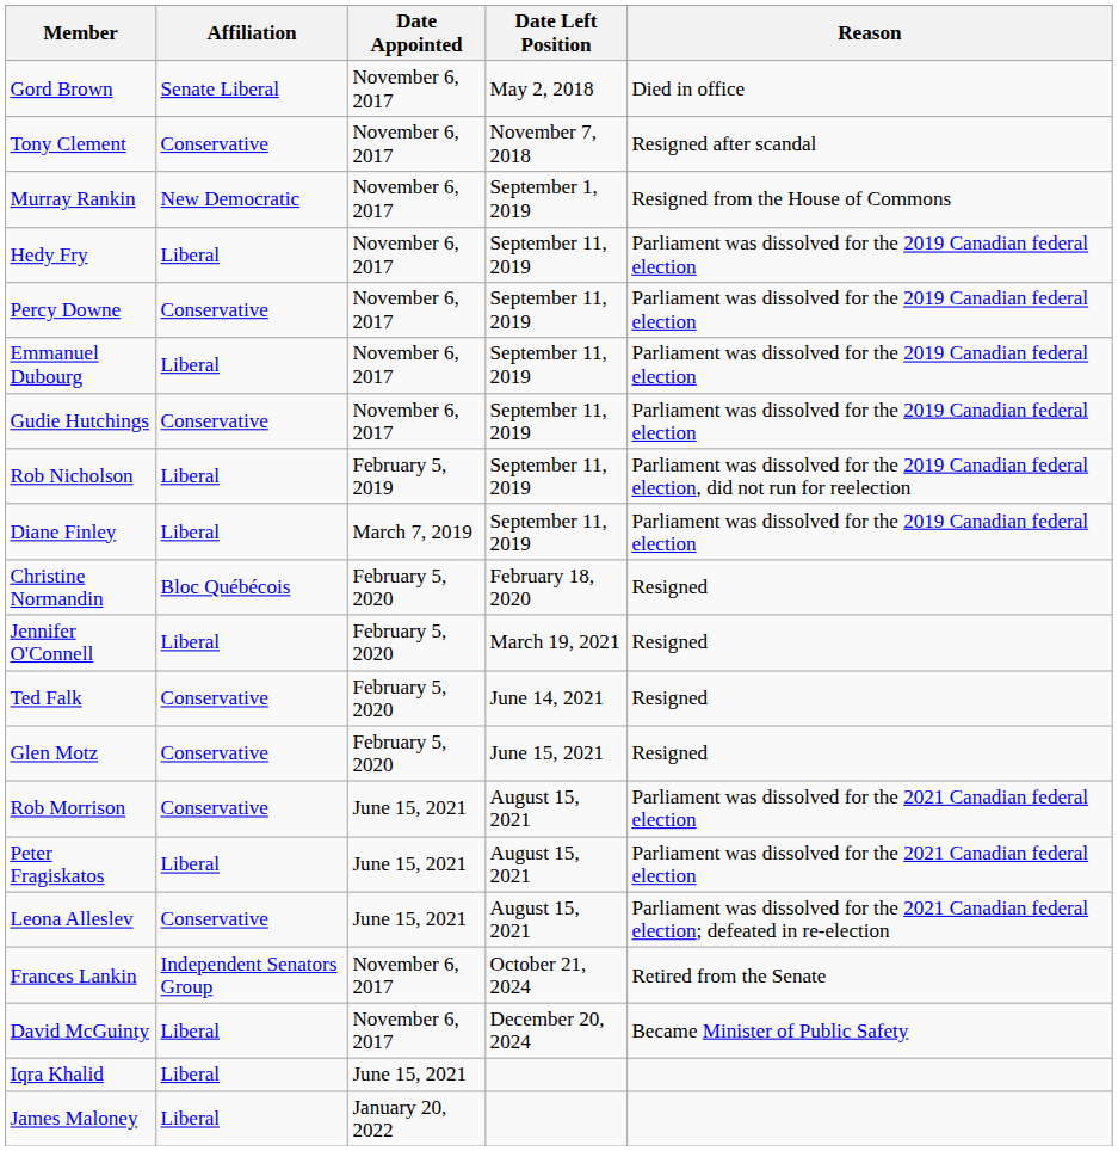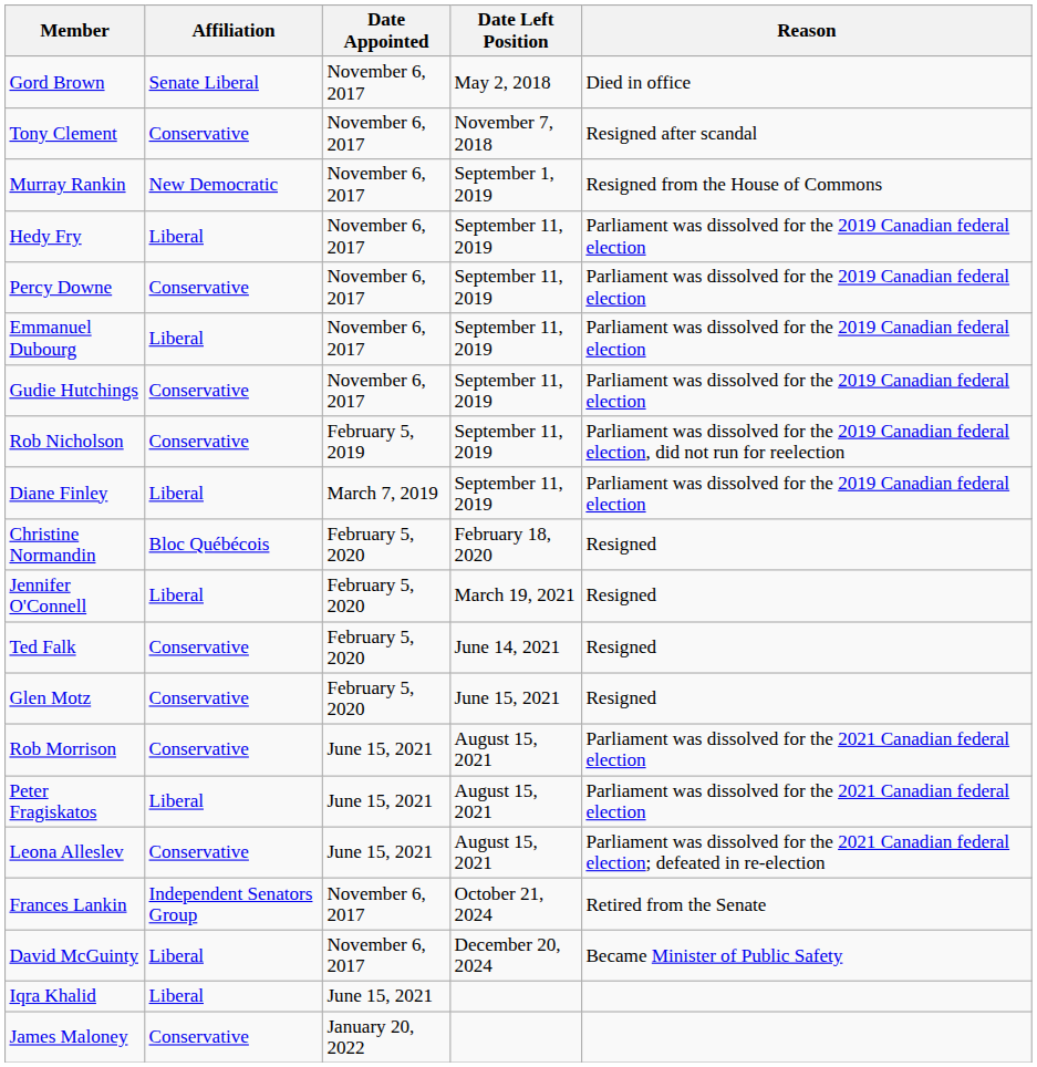 <table class="wikitable sortable">
 <tr>
 <th>Member</th>
 <th>Affiliation</th>
 <th>Date Appointed</th>
 <th>Date Left Position</th>
 <th>Reason</th>
 </tr>
 <tr>
 <td><a href='#'>Gord Brown</a></td>
 <td><a href='#'>Senate Liberal</a></td>
 <td>November 6, 2017</td>
 <td>May 2, 2018</td>
 <td>Died in office</td>
 </tr>
 <tr>
 <td><a href='#'>Tony Clement</a></td>
 <td><a href='#'>Conservative</a></td>
 <td>November 6, 2017</td>
 <td>November 7, 2018</td>
 <td>Resigned after scandal</td>
 </tr>
 <tr>
 <td><a href='#'>Murray Rankin</a></td>
 <td><a href='#'>New Democratic</a></td>
 <td>November 6, 2017</td>
 <td>September 1, 2019</td>
 <td>Resigned from the House of Commons</td>
 </tr>
 <tr>
 <td><a href='#'>Hedy Fry</a></td>
 <td><a href='#'>Liberal</a></td>
 <td>November 6, 2017</td>
 <td>September 11, 2019</td>
 <td>Parliament was dissolved for the <a href='#'>2019 Canadian federal election</a></td>
 </tr>
 <tr>
 <td><a href='#'>Percy Downe</a></td>
 <td><a href='#'>Conservative</a></td>
 <td>November 6, 2017</td>
 <td>September 11, 2019</td>
 <td>Parliament was dissolved for the <a href='#'>2019 Canadian federal election</a></td>
 </tr>
 <tr>
 <td><a href='#'>Emmanuel Dubourg</a></td>
 <td><a href='#'>Liberal</a></td>
 <td>November 6, 2017</td>
 <td>September 11, 2019</td>
 <td>Parliament was dissolved for the <a href='#'>2019 Canadian federal election</a></td>
 </tr>
 <tr>
 <td><a href='#'>Gudie Hutchings</a></td>
 <td><a href='#'>Conservative</a></td>
 <td>November 6, 2017</td>
 <td>September 11, 2019</td>
 <td>Parliament was dissolved for the <a href='#'>2019 Canadian federal election</a></td>
 </tr>
 <tr>
 <td><a href='#'>Rob Nicholson</a></td>
-<td><a href='#'>Liberal</a></td>
+<td><a href='#'>Conservative</a></td>
 <td>February 5, 2019</td>
 <td>September 11, 2019</td>
 <td>Parliament was dissolved for the <a href='#'>2019 Canadian federal election</a>, did not run for reelection</td>
 </tr>
 <tr>
 <td><a href='#'>Diane Finley</a></td>
 <td><a href='#'>Liberal</a></td>
 <td>March 7, 2019</td>
 <td>September 11, 2019</td>
 <td>Parliament was dissolved for the <a href='#'>2019 Canadian federal election</a></td>
 </tr>
 <tr>
 <td><a href='#'>Christine Normandin</a></td>
 <td><a href='#'>Bloc Québécois</a></td>
 <td>February 5, 2020</td>
 <td>February 18, 2020</td>
 <td>Resigned</td>
 </tr>
 <tr>
 <td><a href='#'>Jennifer O'Connell</a></td>
 <td><a href='#'>Liberal</a></td>
 <td>February 5, 2020</td>
 <td>March 19, 2021</td>
 <td>Resigned</td>
 </tr>
 <tr>
 <td><a href='#'>Ted Falk</a></td>
 <td><a href='#'>Conservative</a></td>
 <td>February 5, 2020</td>
 <td>June 14, 2021</td>
 <td>Resigned</td>
 </tr>
 <tr>
 <td><a href='#'>Glen Motz</a></td>
 <td><a href='#'>Conservative</a></td>
 <td>February 5, 2020</td>
 <td>June 15, 2021</td>
 <td>Resigned</td>
 </tr>
 <tr>
 <td><a href='#'>Rob Morrison</a></td>
 <td><a href='#'>Conservative</a></td>
 <td>June 15, 2021</td>
 <td>August 15, 2021</td>
 <td>Parliament was dissolved for the <a href='#'>2021 Canadian federal election</a></td>
 </tr>
 <tr>
 <td><a href='#'>Peter Fragiskatos</a></td>
 <td><a href='#'>Liberal</a></td>
 <td>June 15, 2021</td>
 <td>August 15, 2021</td>
 <td>Parliament was dissolved for the <a href='#'>2021 Canadian federal election</a></td>
 </tr>
 <tr>
 <td><a href='#'>Leona Alleslev</a></td>
 <td><a href='#'>Conservative</a></td>
 <td>June 15, 2021</td>
 <td>August 15, 2021</td>
 <td>Parliament was dissolved for the <a href='#'>2021 Canadian federal election</a>; defeated in re-election</td>
 </tr>
 <tr>
 <td><a href='#'>Frances Lankin</a></td>
 <td><a href='#'>Independent Senators Group</a></td>
 <td>November 6, 2017</td>
 <td>October 21, 2024</td>
 <td>Retired from the Senate</td>
 </tr>
 <tr>
 <td><a href='#'>David McGuinty</a></td>
 <td><a href='#'>Liberal</a></td>
 <td>November 6, 2017</td>
 <td>December 20, 2024</td>
 <td>Became <a href='#'>Minister of Public Safety</a></td>
 </tr>
 <tr>
 <td><a href='#'>Iqra Khalid</a></td>
 <td><a href='#'>Liberal</a></td>
 <td>June 15, 2021</td>
 <td></td>
 <td></td>
 </tr>
 <tr>
 <td><a href='#'>James Maloney</a></td>
-<td><a href='#'>Liberal</a></td>
+<td><a href='#'>Conservative</a></td>
 <td>January 20, 2022</td>
 <td></td>
 <td></td>
 </tr>
 </table>
